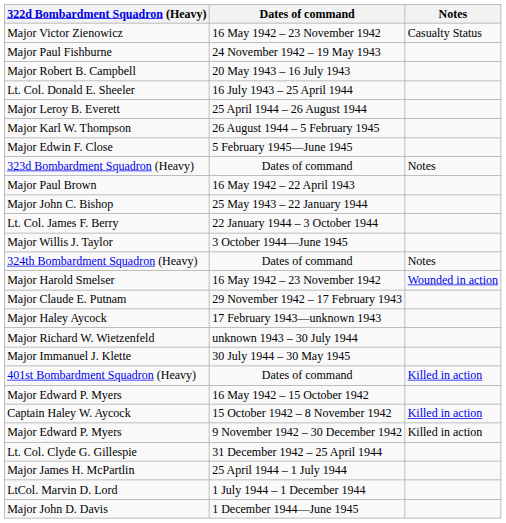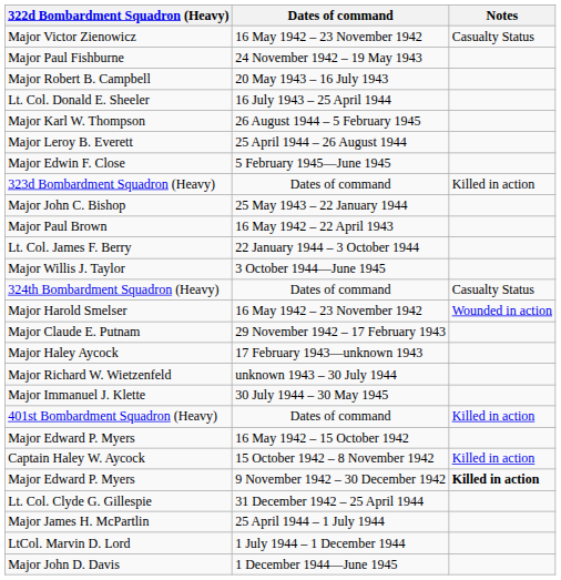 <table class="wikitable">
 <tr>
 <th><a href='#'>322d Bombardment Squadron</a> (Heavy)</th>
 <th align=center>Dates of command</th>
 <th>Notes</th>
 </tr>
 <tr>
 <td>Major Victor Zienowicz</td>
 <td>16 May 1942 – 23 November 1942</td>
 <td>Casualty Status</td>
 </tr>
 <tr>
 <td>Major Paul Fishburne</td>
 <td>24 November 1942 – 19 May 1943</td>
 <td></td>
 </tr>
 <tr>
 <td>Major Robert B. Campbell</td>
 <td>20 May 1943 – 16 July 1943</td>
 <td></td>
 </tr>
 <tr>
 <td>Lt. Col. Donald E. Sheeler</td>
 <td>16 July 1943 – 25 April 1944</td>
 <td></td>
 </tr>
 <tr>
-<td>Major Leroy B. Everett</td>
-<td>25 April 1944 – 26 August 1944</td>
+<td>Major Karl W. Thompson</td>
+<td>26 August 1944 – 5 February 1945</td>
 <td></td>
 </tr>
 <tr>
-<td>Major Karl W. Thompson</td>
-<td>26 August 1944 – 5 February 1945</td>
+<td>Major Leroy B. Everett</td>
+<td>25 April 1944 – 26 August 1944</td>
 <td></td>
 </tr>
 <tr>
 <td>Major Edwin F. Close</td>
 <td>5 February 1945—June 1945</td>
 <td></td>
 </tr>
 <tr>
 <td><a href='#'>323d Bombardment Squadron</a> (Heavy)</td>
 <td align=center>Dates of command</td>
-<td>Notes</td>
+<td>Killed in action</td>
+</tr>
+<tr>
+<td>Major John C. Bishop</td>
+<td>25 May 1943 – 22 January 1944</td>
+<td></td>
 </tr>
 <tr>
 <td>Major Paul Brown</td>
 <td>16 May 1942 – 22 April 1943</td>
-<td></td>
-</tr>
-<tr>
-<td>Major John C. Bishop</td>
-<td>25 May 1943 – 22 January 1944</td>
 <td></td>
 </tr>
 <tr>
 <td>Lt. Col. James F. Berry</td>
 <td>22 January 1944 – 3 October 1944</td>
 <td></td>
 </tr>
 <tr>
 <td>Major Willis J. Taylor</td>
 <td>3 October 1944—June 1945</td>
 <td></td>
 </tr>
 <tr>
 <td><a href='#'>324th Bombardment Squadron</a> (Heavy)</td>
 <td align=center>Dates of command</td>
-<td>Notes</td>
+<td>Casualty Status</td>
 </tr>
 <tr>
 <td>Major Harold Smelser</td>
 <td>16 May 1942 – 23 November 1942</td>
 <td><a href='#'>Wounded in action</a></td>
 </tr>
 <tr>
 <td>Major Claude E. Putnam</td>
 <td>29 November 1942 – 17 February 1943</td>
 <td></td>
 </tr>
 <tr>
 <td>Major Haley Aycock</td>
 <td>17 February 1943—unknown 1943</td>
 <td></td>
 </tr>
 <tr>
 <td>Major Richard W. Wietzenfeld</td>
 <td>unknown 1943 – 30 July 1944</td>
 <td></td>
 </tr>
 <tr>
 <td>Major Immanuel J. Klette</td>
 <td>30 July 1944 – 30 May 1945</td>
 <td></td>
 </tr>
 <tr>
 <td><a href='#'>401st Bombardment Squadron</a> (Heavy)</td>
 <td align=center>Dates of command</td>
 <td><a href='#'>Killed in action</a></td>
 </tr>
 <tr>
 <td>Major Edward P. Myers</td>
 <td>16 May 1942 – 15 October 1942</td>
 <td></td>
 </tr>
 <tr>
 <td>Captain Haley W. Aycock</td>
 <td>15 October 1942 – 8 November 1942</td>
 <td><a href='#'>Killed in action</a></td>
 </tr>
 <tr>
 <td>Major Edward P. Myers</td>
 <td>9 November 1942 – 30 December 1942</td>
-<td>Killed in action</td>
+<td><strong>Killed in action</strong></td>
 </tr>
 <tr>
 <td>Lt. Col. Clyde G. Gillespie</td>
 <td>31 December 1942 – 25 April 1944</td>
 <td></td>
 </tr>
 <tr>
 <td>Major James H. McPartlin</td>
 <td>25 April 1944 – 1 July 1944</td>
 <td></td>
 </tr>
 <tr>
 <td>LtCol. Marvin D. Lord</td>
 <td>1 July 1944 – 1 December 1944</td>
 <td></td>
 </tr>
 <tr>
 <td>Major John D. Davis</td>
 <td>1 December 1944—June 1945</td>
 <td></td>
 </tr>
 </table>
